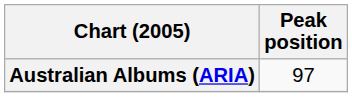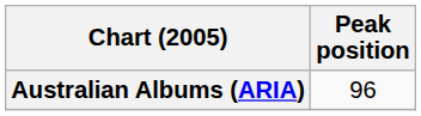 <table class="wikitable sortable plainrowheaders">
 <tr>
 <th scope="col">Chart (2005)</th>
 <th scope="col">Peak<br>position</th>
 </tr>
 <tr>
 <th scope="row">Australian Albums (<a href='#'>ARIA</a>)</th>
-<td align="center">97</td>
+<td align="center">96</td>
 </tr>
 <tr>
 </tr>
 <tr>
 </tr>
 </table>
